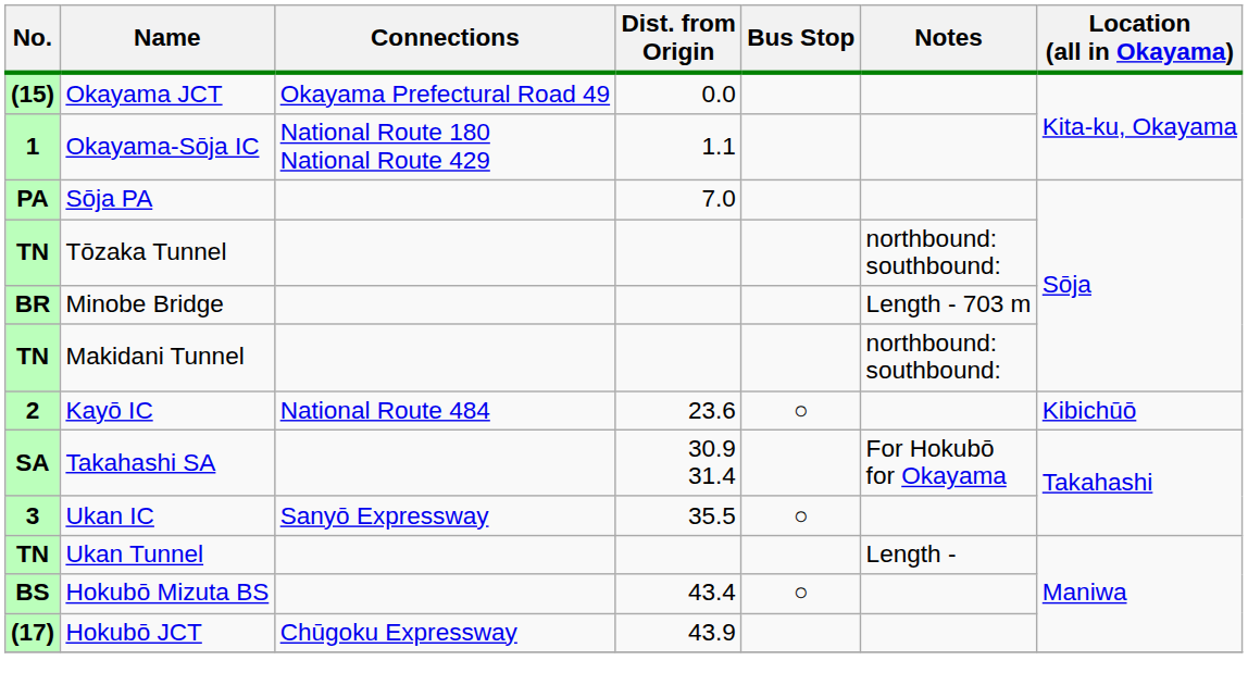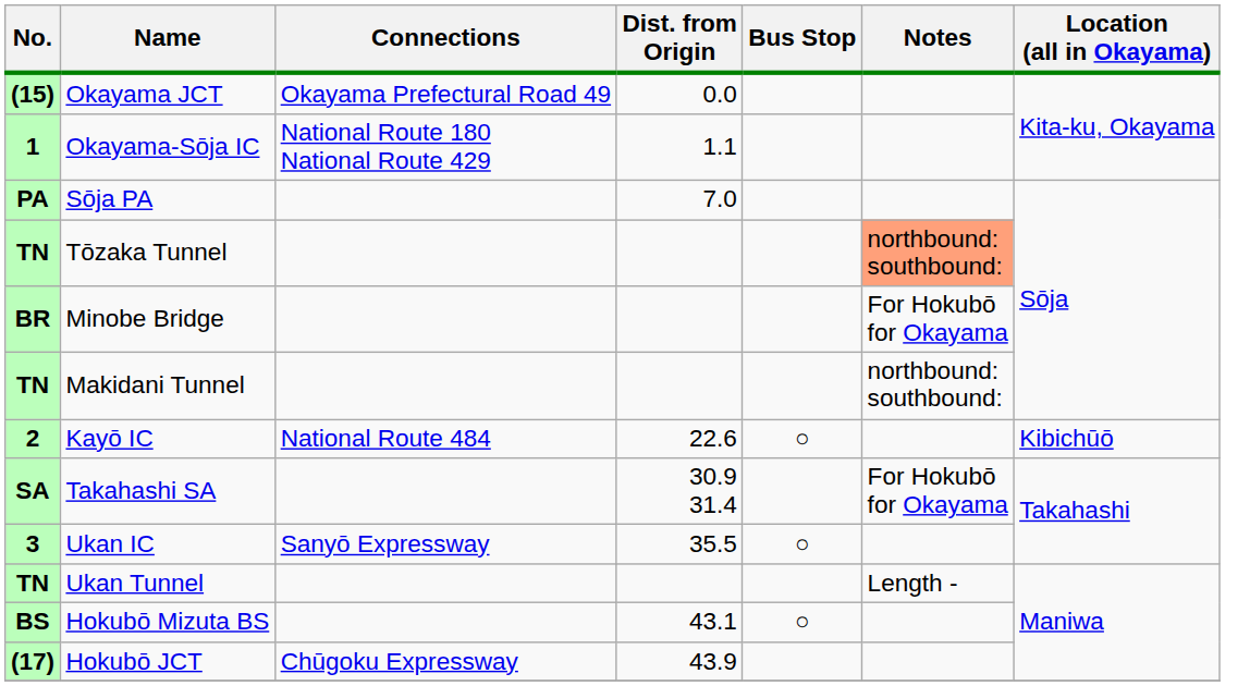 <table table class="wikitable">
 <tr>
 <th style="border-bottom:3px solid green;">No.</th>
 <th style="border-bottom:3px solid green;">Name</th>
 <th style="border-bottom:3px solid green;">Connections</th>
 <th style="border-bottom:3px solid green;">Dist. from<br>Origin</th>
 <th style="border-bottom:3px solid green;">Bus Stop</th>
 <th style="border-bottom:3px solid green;">Notes</th>
 <th colspan="2" style="border-bottom:3px solid green;">Location<br>(all in <a href='#'>Okayama</a>)</th>
 </tr>
 <tr>
 <th style="background:#bfb;">(15)</th>
 <td><a href='#'>Okayama JCT</a></td>
 <td><a href='#'>Okayama Prefectural Road 49</a></td>
 <td style="text-align:right;">0.0</td>
 <td style="text-align:center;"></td>
 <td></td>
 <td rowspan="2"><a href='#'>Kita-ku, Okayama</a></td>
 </tr>
 <tr>
 <th style="background-color:#BFB;">1</th>
 <td><a href='#'>Okayama-Sōja IC</a></td>
 <td> <a href='#'>National Route 180</a><br> <a href='#'>National Route 429</a></td>
 <td style="text-align:right;">1.1</td>
 <td style="text-align:center;"></td>
 <td></td>
 </tr>
 <tr>
 <th style="background-color:#BFB;">PA</th>
 <td><a href='#'>Sōja PA</a></td>
 <td></td>
 <td style="text-align:right;">7.0</td>
 <td style="text-align:center;"></td>
 <td></td>
 <td rowspan="4"><a href='#'>Sōja</a></td>
 </tr>
 <tr>
 <th style="background-color:#BFB;">TN</th>
 <td>Tōzaka Tunnel</td>
 <td></td>
 <td style="text-align:right;"></td>
 <td style="text-align:center;"></td>
-<td>northbound: <br>southbound: </td>
+<td style="background: lightsalmon;">northbound: <br>southbound: </td>
 </tr>
 <tr>
 <th style="background-color:#BFB;">BR</th>
 <td>Minobe Bridge</td>
 <td></td>
 <td style="text-align:right;"></td>
 <td style="text-align:center;"></td>
-<td>Length - 703 m</td>
+<td>For Hokubō<br>for <a href='#'>Okayama</a></td>
 </tr>
 <tr>
 <th style="background-color:#BFB;">TN</th>
 <td>Makidani Tunnel</td>
 <td></td>
 <td style="text-align:right;"></td>
 <td style="text-align:center;"></td>
 <td>northbound: <br>southbound: </td>
 </tr>
 <tr>
 <th style="background-color:#BFB;">2</th>
 <td><a href='#'>Kayō IC</a></td>
 <td> <a href='#'>National Route 484</a></td>
-<td style="text-align:right;">23.6</td>
+<td style="text-align:right;">22.6</td>
 <td style="text-align:center;">○</td>
 <td></td>
 <td><a href='#'>Kibichūō</a></td>
 </tr>
 <tr>
 <th style="background-color:#bfb;">SA</th>
 <td><a href='#'>Takahashi SA</a></td>
 <td></td>
 <td style="text-align:right;">30.9<br>31.4</td>
 <td style="text-align:center;"></td>
 <td>For Hokubō<br>for <a href='#'>Okayama</a></td>
 <td rowspan="3"><a href='#'>Takahashi</a></td>
 </tr>
 <tr>
 <th style="background:#bfb;">3</th>
 <td><a href='#'>Ukan IC</a></td>
 <td> <a href='#'>Sanyō Expressway</a></td>
 <td style="text-align:right;">35.5</td>
 <td style="text-align:center;">○</td>
 <td></td>
 </tr>
 <tr>
 <th rowspan="2" style="background-color:#BFB;">TN</th>
 <td rowspan="2"><a href='#'>Ukan Tunnel</a></td>
 <td rowspan="2" style="text-align:center;"></td>
 <td rowspan="2"></td>
 <td rowspan="2"></td>
 <td rowspan="2">Length - </td>
 </tr>
 <tr>
 <td rowspan="3"><a href='#'>Maniwa</a></td>
 </tr>
 <tr>
 <th style="background-color:#bfb;">BS</th>
 <td><a href='#'>Hokubō Mizuta BS</a></td>
 <td></td>
-<td style="text-align:right;">43.4</td>
+<td style="text-align:right;">43.1</td>
 <td style="text-align:center;">○</td>
 <td></td>
 </tr>
 <tr>
 <th style="background:#bfb;">(17)</th>
 <td><a href='#'>Hokubō JCT</a></td>
 <td> <a href='#'>Chūgoku Expressway</a></td>
 <td style="text-align:right;">43.9</td>
 <td style="text-align:center;"></td>
 <td></td>
 </tr>
 <tr>
 </tr>
 </table>
